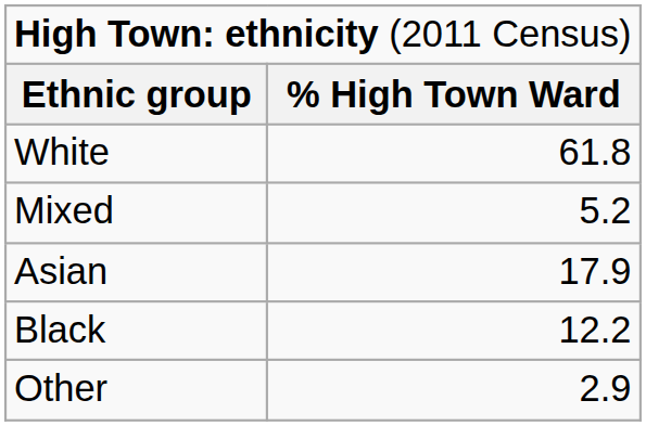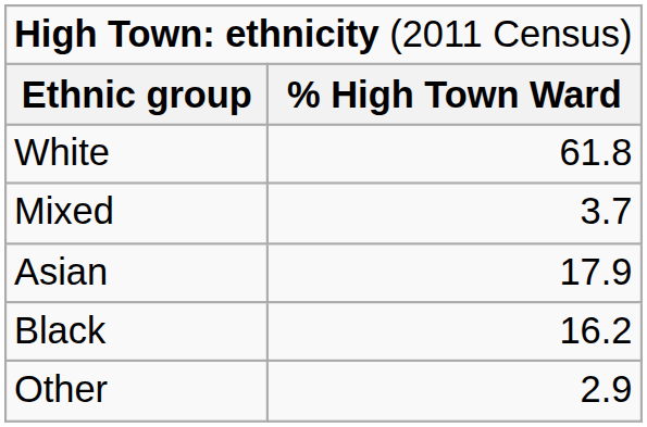 <table class="wikitable">
 <tr>
 <td colspan="14" style="text-align:right;"><strong>High Town: ethnicity</strong> (2011 Census)</td>
 </tr>
 <tr>
 <th>Ethnic group</th>
 <th>% High Town Ward</th>
 </tr>
 <tr>
 <td>White</td>
 <td style="text-align:right;">61.8</td>
 </tr>
 <tr>
 <td>Mixed</td>
-<td style="text-align:right;">5.2</td>
+<td style="text-align:right;">3.7</td>
 </tr>
 <tr>
 <td>Asian</td>
 <td style="text-align:right;">17.9</td>
 </tr>
 <tr>
 <td>Black</td>
-<td style="text-align:right;">12.2</td>
+<td style="text-align:right;">16.2</td>
 </tr>
 <tr>
 <td>Other</td>
 <td style="text-align:right;">2.9</td>
 </tr>
 </table>
